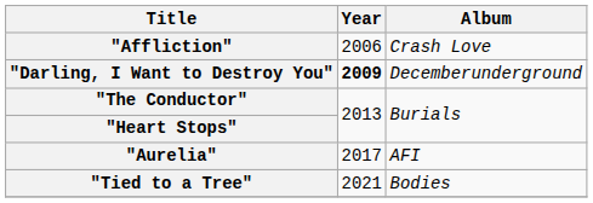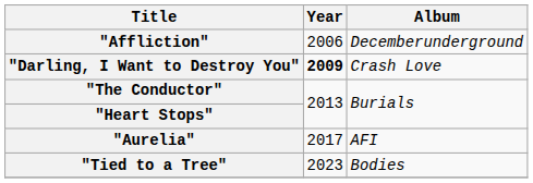 <table class="wikitable plainrowheaders">
 <tr>
 <th>Title</th>
 <th>Year</th>
 <th>Album</th>
 </tr>
 <tr>
 <th scope="row">"Affliction"</th>
 <td>2006</td>
-<td><em>Crash Love</em></td>
+<td><em>Decemberunderground</em></td>
 </tr>
 <tr>
 <th scope="row">"Darling, I Want to Destroy You"</th>
 <td><strong>2009</strong></td>
-<td><em>Decemberunderground</em></td>
+<td><em>Crash Love</em></td>
 </tr>
 <tr>
 <th scope="row">"The Conductor"</th>
 <td rowspan="2">2013</td>
 <td rowspan="2"><em>Burials</em></td>
 </tr>
 <tr>
 <th scope="row">"Heart Stops"</th>
 </tr>
 <tr>
 <th scope="row">"Aurelia"</th>
 <td>2017</td>
 <td><em>AFI</em></td>
 </tr>
 <tr>
 <th scope="row">"Tied to a Tree"</th>
-<td>2021</td>
+<td>2023</td>
 <td><em>Bodies</em></td>
 </tr>
 <tr>
 </tr>
 </table>
